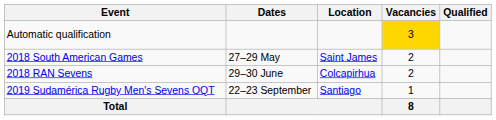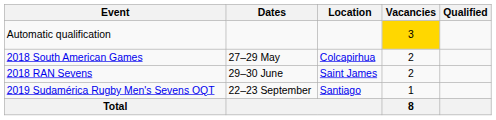 <table class="wikitable" width=750>
 <tr>
 <th>Event</th>
 <th>Dates</th>
 <th>Location</th>
 <th>Vacancies</th>
 <th>Qualified</th>
 </tr>
 <tr>
 <td>Automatic qualification</td>
 <td></td>
 <td></td>
 <td align=center style="background: gold;">3</td>
 <td><br><br></td>
 </tr>
 <tr>
 <td><a href='#'>2018 South American Games</a></td>
 <td>27–29 May</td>
-<td> <a href='#'>Saint James</a></td>
+<td> <a href='#'>Colcapirhua</a></td>
 <td align=center>2</td>
 <td><br></td>
 </tr>
 <tr>
 <td><a href='#'>2018 RAN Sevens</a></td>
 <td>29–30 June</td>
-<td> <a href='#'>Colcapirhua</a></td>
+<td> <a href='#'>Saint James</a></td>
 <td align=center>2</td>
 <td><br></td>
 </tr>
 <tr>
 <td><a href='#'>2019 Sudamérica Rugby Men's Sevens OQT</a></td>
 <td>22–23 September</td>
 <td> <a href='#'>Santiago</a></td>
 <td align=center>1</td>
 <td></td>
 </tr>
 <tr>
 <th>Total</th>
 <th colspan="2"></th>
 <th>8</th>
 <th></th>
 </tr>
 </table>
